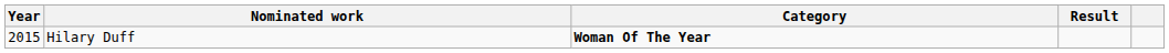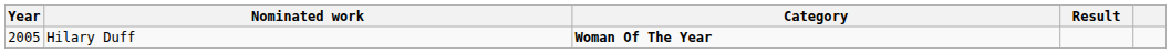 <table class="wikitable sortable">
 <tr>
 <th scope="col" style="width:1em;">Year</th>
 <th scope="col" style="width:39em;">Nominated work</th>
 <th scope="col" style="width:36em;">Category</th>
 <th scope="col" style="width:5em;">Result</th>
 <th scope="col" style="width:2em;" class="unsortable"></th>
 </tr>
 <tr>
-<td>2015</td>
+<td>2005</td>
 <td>Hilary Duff</td>
 <td Sugar Magazine Awards><strong>Woman Of The Year</strong></td>
 <td></td>
 <td style="text-align:center;"></td>
 </tr>
 </table>
